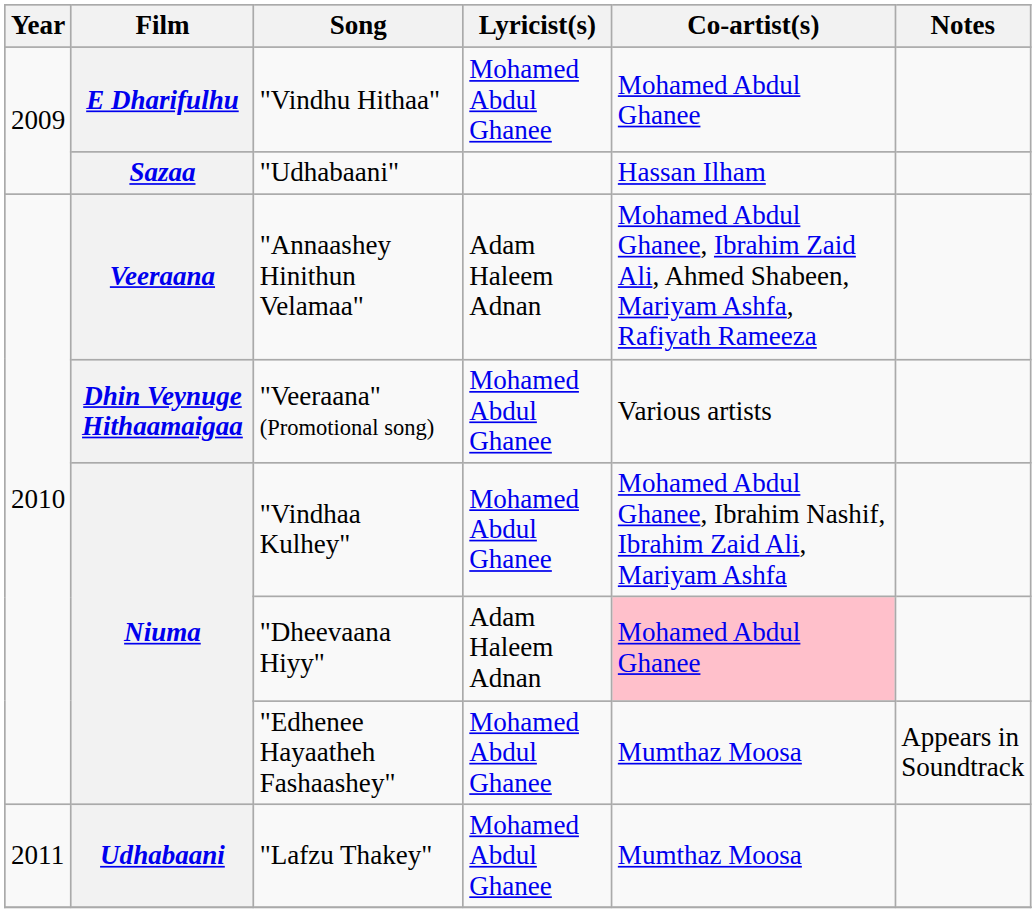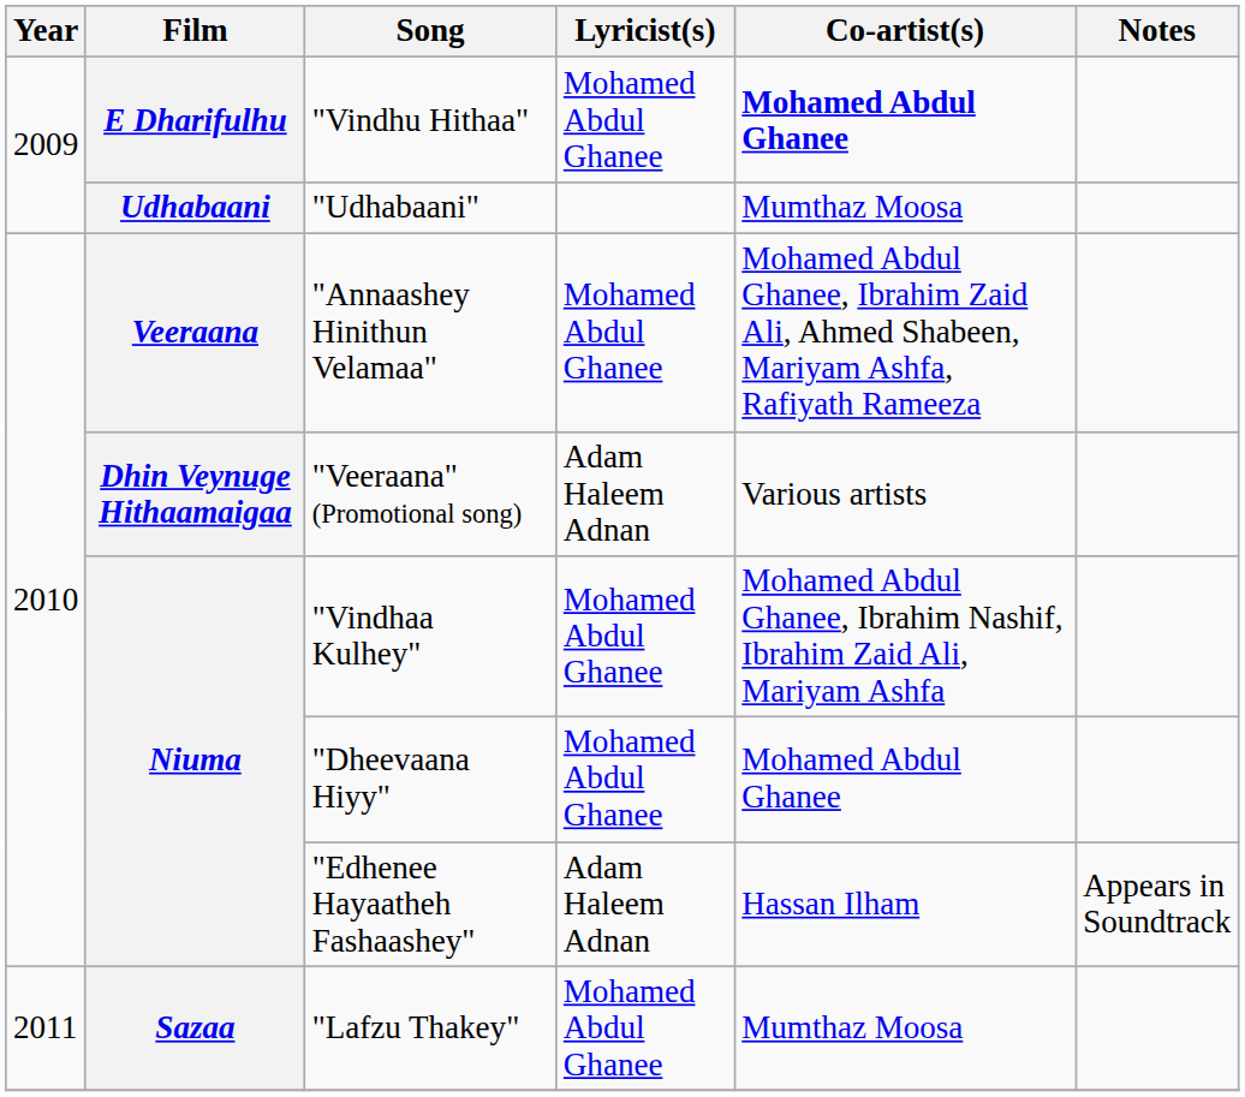 <table class="wikitable plainrowheaders">
 <tr>
 <th scope="col" width=4%>Year</th>
 <th scope="col" width=18%>Film</th>
 <th scope="col" width=22%>Song</th>
 <th scope="col" width=15%>Lyricist(s)</th>
 <th scope="col" width=32%>Co-artist(s)</th>
 <th scope="col" width=8%>Notes</th>
 </tr>
 <tr>
 <td rowspan="2">2009</td>
 <th scope="row"><em><a href='#'>E Dharifulhu</a></em></th>
 <td>"Vindhu Hithaa"</td>
 <td><a href='#'>Mohamed Abdul Ghanee</a></td>
-<td><a href='#'>Mohamed Abdul Ghanee</a></td>
+<td><strong><a href='#'>Mohamed Abdul Ghanee</a></strong></td>
 <td></td>
 </tr>
 <tr>
-<th scope="row"><em><a href='#'>Sazaa</a></em></th>
+<th scope="row"><em><a href='#'>Udhabaani</a></em></th>
 <td>"Udhabaani"</td>
 <td></td>
-<td><a href='#'>Hassan Ilham</a></td>
+<td><a href='#'>Mumthaz Moosa</a></td>
 <td></td>
 </tr>
 <tr>
 <td rowspan="5">2010</td>
 <th scope="row"><em><a href='#'>Veeraana</a></em></th>
 <td>"Annaashey Hinithun Velamaa"</td>
-<td>Adam Haleem Adnan</td>
+<td><a href='#'>Mohamed Abdul Ghanee</a></td>
 <td><a href='#'>Mohamed Abdul Ghanee</a>, <a href='#'>Ibrahim Zaid Ali</a>, Ahmed Shabeen, <a href='#'>Mariyam Ashfa</a>, <a href='#'>Rafiyath Rameeza</a></td>
 <td></td>
 </tr>
 <tr>
 <th scope="row"><em><a href='#'>Dhin Veynuge Hithaamaigaa</a></em></th>
 <td>"Veeraana" <small>(Promotional song)</small></td>
-<td><a href='#'>Mohamed Abdul Ghanee</a></td>
+<td>Adam Haleem Adnan</td>
 <td>Various artists</td>
 <td></td>
 </tr>
 <tr>
 <th scope="row" rowspan="3"><em><a href='#'>Niuma</a></em></th>
 <td>"Vindhaa Kulhey"</td>
 <td><a href='#'>Mohamed Abdul Ghanee</a></td>
 <td><a href='#'>Mohamed Abdul Ghanee</a>, Ibrahim Nashif, <a href='#'>Ibrahim Zaid Ali</a>, <a href='#'>Mariyam Ashfa</a></td>
 <td></td>
 </tr>
 <tr>
 <td>"Dheevaana Hiyy"</td>
-<td>Adam Haleem Adnan</td>
-<td style="background: pink;"><a href='#'>Mohamed Abdul Ghanee</a></td>
+<td><a href='#'>Mohamed Abdul Ghanee</a></td>
+<td><a href='#'>Mohamed Abdul Ghanee</a></td>
 <td></td>
 </tr>
 <tr>
 <td>"Edhenee Hayaatheh Fashaashey"</td>
-<td><a href='#'>Mohamed Abdul Ghanee</a></td>
-<td><a href='#'>Mumthaz Moosa</a></td>
+<td>Adam Haleem Adnan</td>
+<td><a href='#'>Hassan Ilham</a></td>
 <td>Appears in Soundtrack</td>
 </tr>
 <tr>
 <td>2011</td>
-<th scope="row"><em><a href='#'>Udhabaani</a></em></th>
+<th scope="row"><em><a href='#'>Sazaa</a></em></th>
 <td>"Lafzu Thakey"</td>
 <td><a href='#'>Mohamed Abdul Ghanee</a></td>
 <td><a href='#'>Mumthaz Moosa</a></td>
 <td></td>
 </tr>
 <tr>
 </tr>
 </table>
